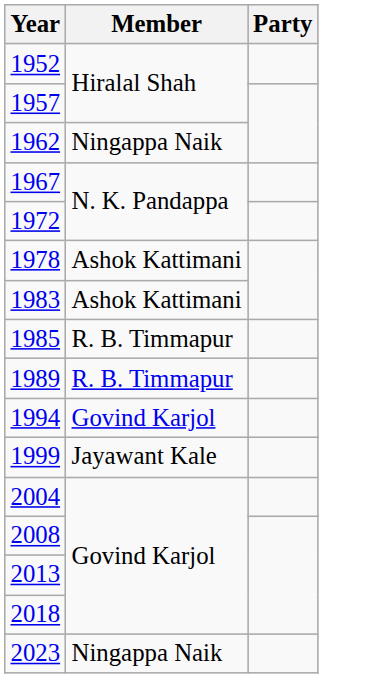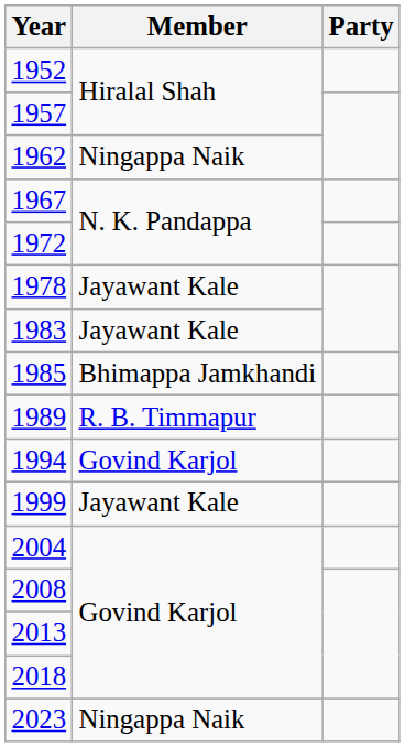 <table class="wikitable">
 <tr>
 <th>Year</th>
 <th>Member</th>
 <th colspan="2">Party</th>
 </tr>
 <tr>
 <td><a href='#'>1952</a></td>
 <td rowspan="2">Hiralal Shah</td>
 <td></td>
 </tr>
 <tr>
 <td><a href='#'>1957</a></td>
 </tr>
 <tr>
 <td><a href='#'>1962</a></td>
 <td>Ningappa Naik</td>
 </tr>
 <tr>
 <td><a href='#'>1967</a></td>
 <td rowspan="2">N. K. Pandappa</td>
 <td></td>
 </tr>
 <tr>
 <td><a href='#'>1972</a></td>
 <td></td>
 </tr>
 <tr>
 <td><a href='#'>1978</a></td>
-<td>Ashok Kattimani</td>
+<td>Jayawant Kale</td>
 </tr>
 <tr>
 <td><a href='#'>1983</a></td>
-<td>Ashok Kattimani</td>
+<td>Jayawant Kale</td>
 </tr>
 <tr>
 <td><a href='#'>1985</a></td>
-<td>R. B. Timmapur</td>
+<td>Bhimappa Jamkhandi</td>
 <td></td>
 </tr>
 <tr>
 <td><a href='#'>1989</a></td>
 <td><a href='#'>R. B. Timmapur</a></td>
 <td></td>
 </tr>
 <tr>
 <td><a href='#'>1994</a></td>
 <td><a href='#'>Govind Karjol</a></td>
 <td></td>
 </tr>
 <tr>
 <td><a href='#'>1999</a></td>
 <td>Jayawant Kale</td>
 <td></td>
 </tr>
 <tr>
 <td><a href='#'>2004</a></td>
 <td rowspan="4">Govind Karjol</td>
 <td></td>
 </tr>
 <tr>
 <td><a href='#'>2008</a></td>
 </tr>
 <tr>
 <td><a href='#'>2013</a></td>
 </tr>
 <tr>
 <td><a href='#'>2018</a></td>
 </tr>
 <tr>
 <td><a href='#'>2023</a></td>
 <td>Ningappa Naik</td>
 <td></td>
 </tr>
 </table>
